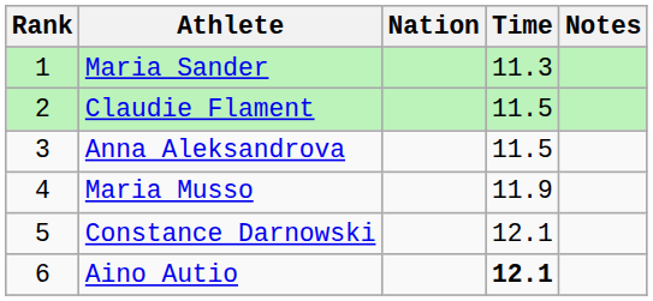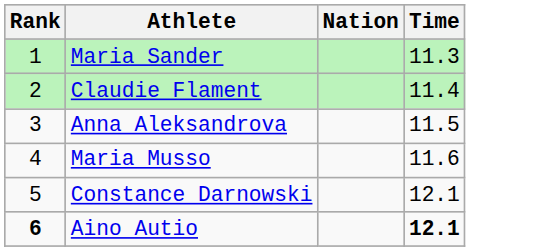 <table class="wikitable sortable" style="text-align:center">
 <tr>
 <th>Rank</th>
 <th>Athlete</th>
 <th>Nation</th>
 <th>Time</th>
-<th>Notes</th>
 </tr>
 <tr bgcolor=bbf3bb>
 <td>1</td>
 <td align="left"><a href='#'>Maria Sander</a></td>
 <td align="left"></td>
 <td>11.3</td>
-<td></td>
 </tr>
 <tr bgcolor=bbf3bb>
 <td>2</td>
 <td align="left"><a href='#'>Claudie Flament</a></td>
 <td align="left"></td>
-<td>11.5</td>
-<td></td>
+<td>11.4</td>
 </tr>
 <tr>
 <td>3</td>
 <td align="left"><a href='#'>Anna Aleksandrova</a></td>
 <td align="left"></td>
 <td>11.5</td>
-<td></td>
 </tr>
 <tr>
 <td>4</td>
 <td align="left"><a href='#'>Maria Musso</a></td>
 <td align="left"></td>
-<td>11.9</td>
-<td></td>
+<td>11.6</td>
 </tr>
 <tr>
 <td>5</td>
 <td align="left"><a href='#'>Constance Darnowski</a></td>
 <td align="left"></td>
 <td>12.1</td>
-<td></td>
 </tr>
 <tr>
-<td>6</td>
+<td><strong>6</strong></td>
 <td align="left"><a href='#'>Aino Autio</a></td>
 <td align="left"></td>
 <td><strong>12.1</strong></td>
-<td></td>
 </tr>
 </table>
